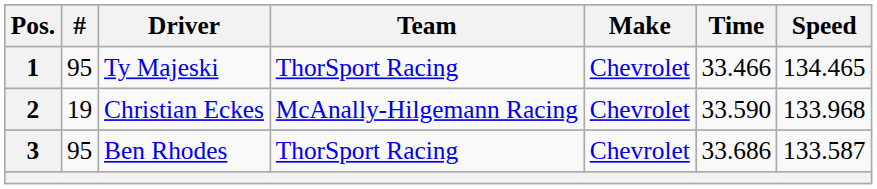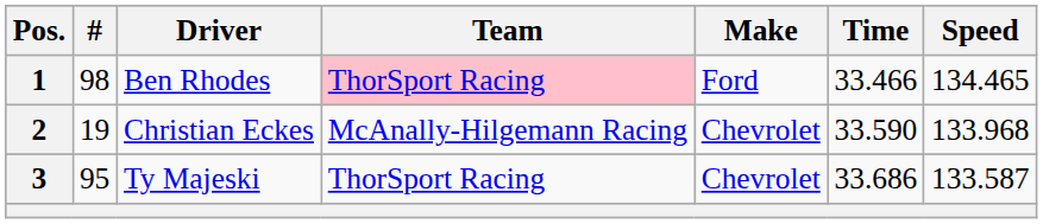 <table class="wikitable" style="font-size:95%">
 <tr>
 <th>Pos.</th>
 <th>#</th>
 <th>Driver</th>
 <th>Team</th>
 <th>Make</th>
 <th>Time</th>
 <th>Speed</th>
 </tr>
 <tr>
 <th>1</th>
-<td>95</td>
-<td><a href='#'>Ty Majeski</a></td>
-<td><a href='#'>ThorSport Racing</a></td>
-<td><a href='#'>Chevrolet</a></td>
+<td>98</td>
+<td><a href='#'>Ben Rhodes</a></td>
+<td style="background: pink;"><a href='#'>ThorSport Racing</a></td>
+<td><a href='#'>Ford</a></td>
 <td>33.466</td>
 <td>134.465</td>
 </tr>
 <tr>
 <th>2</th>
 <td>19</td>
 <td><a href='#'>Christian Eckes</a></td>
 <td><a href='#'>McAnally-Hilgemann Racing</a></td>
 <td><a href='#'>Chevrolet</a></td>
 <td>33.590</td>
 <td>133.968</td>
 </tr>
 <tr>
 <th>3</th>
 <td>95</td>
-<td><a href='#'>Ben Rhodes</a></td>
+<td><a href='#'>Ty Majeski</a></td>
 <td><a href='#'>ThorSport Racing</a></td>
 <td><a href='#'>Chevrolet</a></td>
 <td>33.686</td>
 <td>133.587</td>
 </tr>
 <tr>
 <th colspan="7"></th>
 </tr>
 </table>
